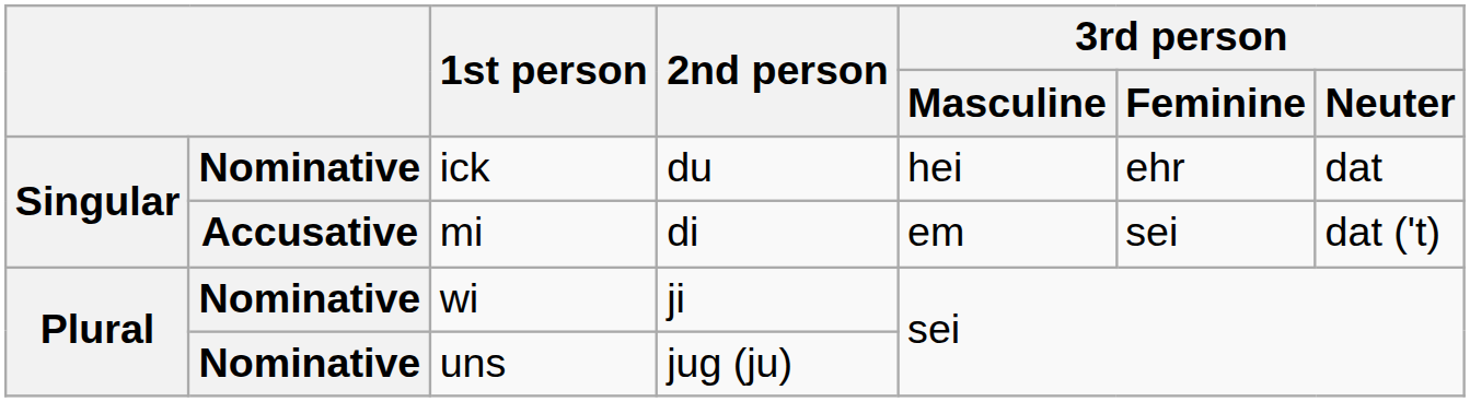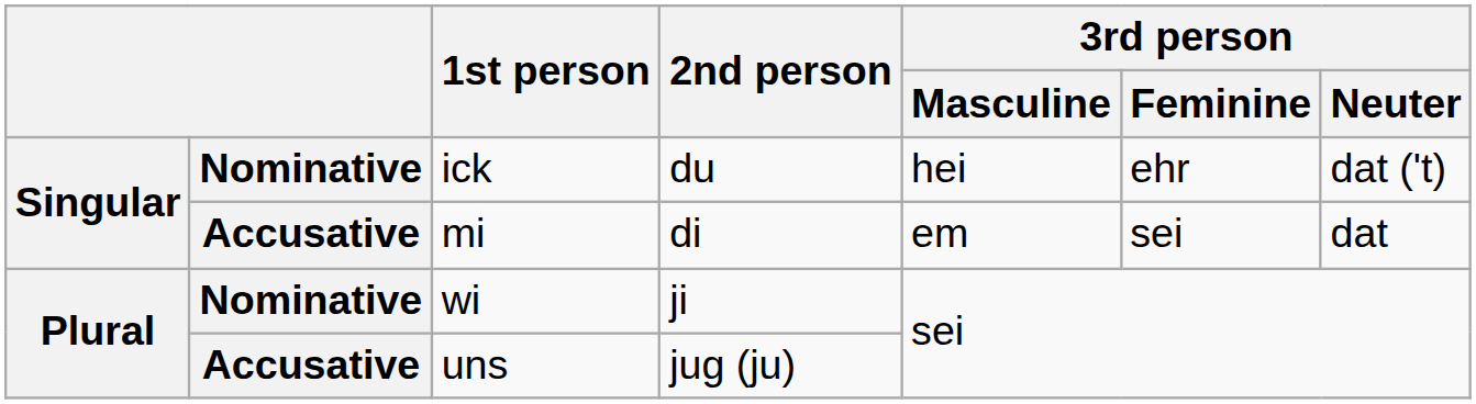 <table class="wikitable">
 <tr>
 <th rowspan="2" colspan="2"></th>
 <th rowspan="2">1st person</th>
 <th rowspan="2">2nd person</th>
 <th colspan="3">3rd person</th>
 </tr>
 <tr>
 <th>Masculine</th>
 <th>Feminine</th>
 <th>Neuter</th>
 </tr>
 <tr>
 <th rowspan="2">Singular</th>
 <th>Nominative</th>
 <td>ick</td>
 <td>du</td>
 <td>hei</td>
 <td>ehr</td>
-<td>dat</td>
+<td>dat ('t)</td>
 </tr>
 <tr>
 <th>Accusative</th>
 <td>mi</td>
 <td>di</td>
 <td>em</td>
 <td>sei</td>
-<td>dat ('t)</td>
+<td>dat</td>
 </tr>
 <tr>
 <th rowspan="2">Plural</th>
 <th>Nominative</th>
 <td>wi</td>
 <td>ji</td>
 <td colspan="3" rowspan="2">sei</td>
 </tr>
 <tr>
-<th>Nominative</th>
+<th>Accusative</th>
 <td>uns</td>
 <td>jug (ju)</td>
 </tr>
 </table>
